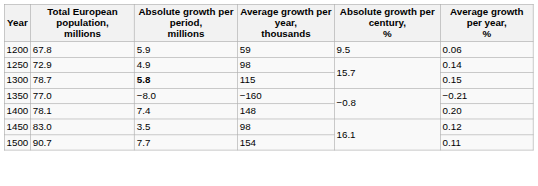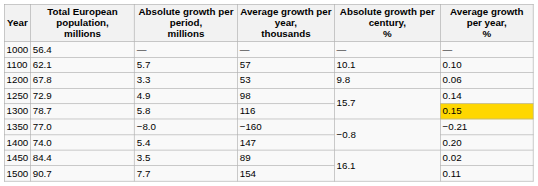 <table class="wikitable sortable">
 <tr>
 <th>Year</th>
 <th>Total European population,<br>millions</th>
 <th>Absolute growth per period,<br>millions</th>
 <th>Average growth per year,<br>thousands</th>
 <th>Absolute growth per century,<br>%</th>
 <th>Average growth per year,<br>%</th>
 </tr>
 <tr>
+<td>1000</td>
+<td>56.4</td>
+<td>—</td>
+<td>—</td>
+<td>—</td>
+<td>—</td>
+</tr>
+<tr>
+<td>1100</td>
+<td>62.1</td>
+<td>5.7</td>
+<td>57</td>
+<td>10.1</td>
+<td>0.10</td>
+</tr>
+<tr>
 <td>1200</td>
 <td>67.8</td>
-<td>5.9</td>
-<td>59</td>
-<td>9.5</td>
+<td>3.3</td>
+<td>53</td>
+<td>9.8</td>
 <td>0.06</td>
 </tr>
 <tr>
 <td>1250</td>
 <td>72.9</td>
 <td>4.9</td>
 <td>98</td>
 <td rowspan="2">15.7</td>
 <td>0.14</td>
 </tr>
 <tr>
 <td>1300</td>
 <td>78.7</td>
-<td><strong>5.8</strong></td>
-<td>115</td>
-<td>0.15</td>
+<td>5.8</td>
+<td>116</td>
+<td style="background: gold;">0.15</td>
 </tr>
 <tr>
 <td>1350</td>
 <td>77.0</td>
 <td>−8.0</td>
 <td>−160</td>
 <td rowspan="2">−0.8</td>
 <td>−0.21</td>
 </tr>
 <tr>
 <td>1400</td>
-<td>78.1</td>
-<td>7.4</td>
-<td>148</td>
+<td>74.0</td>
+<td>5.4</td>
+<td>147</td>
 <td>0.20</td>
 </tr>
 <tr>
 <td>1450</td>
-<td>83.0</td>
+<td>84.4</td>
 <td>3.5</td>
-<td>98</td>
+<td>89</td>
 <td rowspan="2">16.1</td>
-<td>0.12</td>
+<td>0.02</td>
 </tr>
 <tr>
 <td>1500</td>
 <td>90.7</td>
 <td>7.7</td>
 <td>154</td>
 <td>0.11</td>
 </tr>
 </table>
